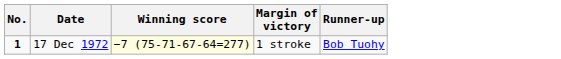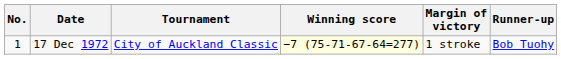 <table class="wikitable" style="font-size:95%;">
 <tr>
 <th>No.</th>
 <th>Date</th>
+<th>Tournament</th>
 <th>Winning score</th>
 <th>Margin of<br>victory</th>
 <th>Runner-up</th>
 </tr>
 <tr>
-<td align=center><strong>1</strong></td>
+<td align=center>1</td>
 <td align=right>17 Dec <a href='#'>1972</a></td>
+<td><a href='#'>City of Auckland Classic</a></td>
 <td style="background: lightyellow;">−7 (75-71-67-64=277)</td>
 <td>1 stroke</td>
 <td> <a href='#'>Bob Tuohy</a></td>
 </tr>
 </table>
